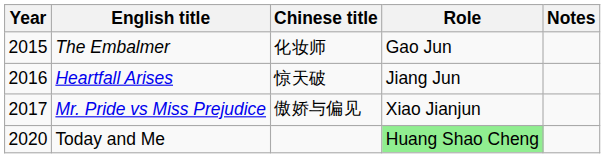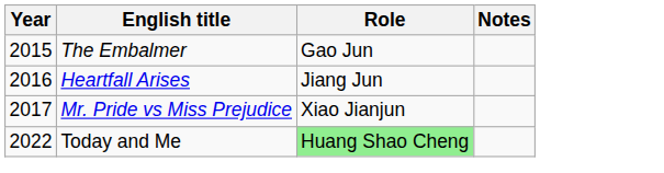 <table class="wikitable sortable">
 <tr>
 <th>Year</th>
 <th>English title</th>
-<th>Chinese title</th>
 <th>Role</th>
 <th class="unsortable">Notes</th>
 </tr>
 <tr>
 <td>2015</td>
 <td><em>The Embalmer</em></td>
-<td>化妆师</td>
 <td>Gao Jun</td>
 <td></td>
 </tr>
 <tr>
 <td>2016</td>
 <td><em><a href='#'>Heartfall Arises</a></em></td>
-<td>惊天破</td>
 <td>Jiang Jun</td>
 <td></td>
 </tr>
 <tr>
 <td>2017</td>
 <td><em><a href='#'>Mr. Pride vs Miss Prejudice</a></em></td>
-<td>傲娇与偏见</td>
 <td>Xiao Jianjun</td>
 <td></td>
 </tr>
 <tr>
-<td>2020</td>
+<td>2022</td>
 <td>Today and Me</td>
-<td></td>
 <td style="background: lightgreen;">Huang Shao Cheng</td>
 <td></td>
 </tr>
 </table>
